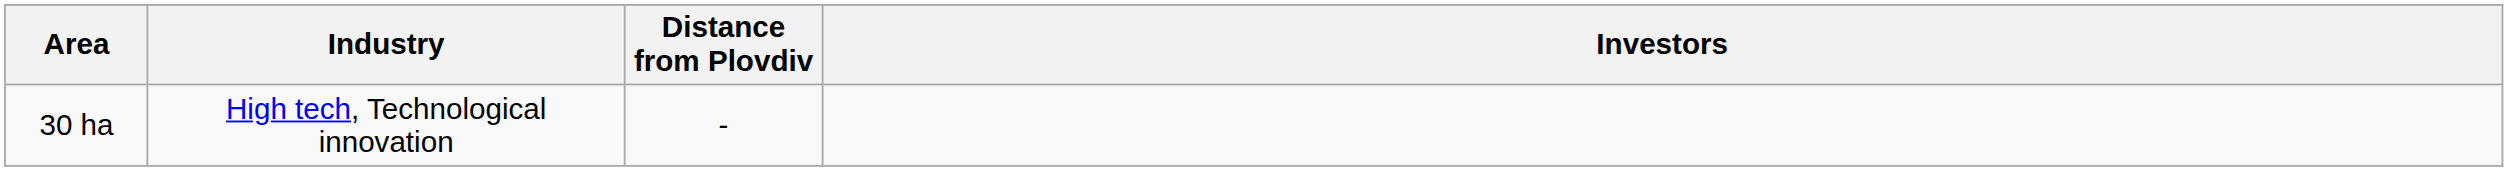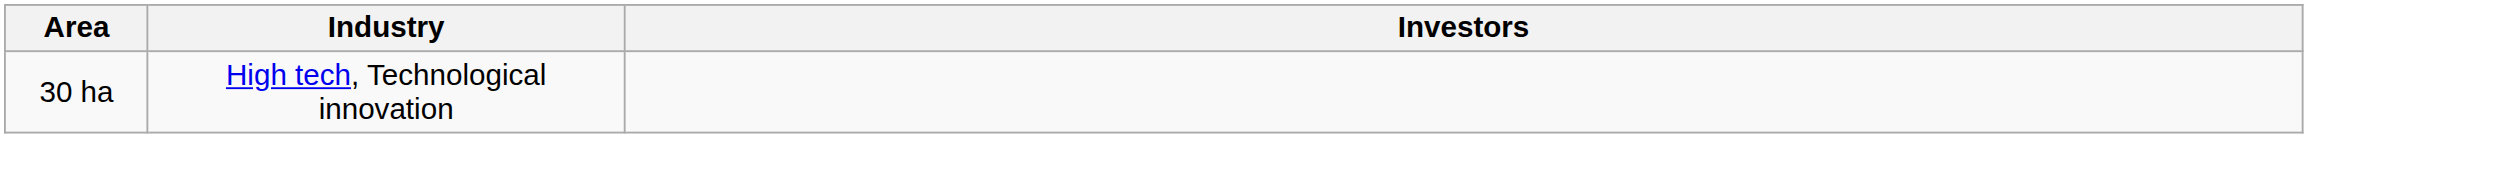 <table class="wikitable" style="text-align:center">
 <tr>
 <th width="70">Area</th>
 <th width="250">Industry</th>
-<th width="100">Distance from Plovdiv</th>
 <th width="900">Investors</th>
 </tr>
 <tr>
 <td>30 ha</td>
 <td><a href='#'>High tech</a>, Technological innovation</td>
-<td>-</td>
 <td style="text-align: left;"></td>
 </tr>
 </table>
